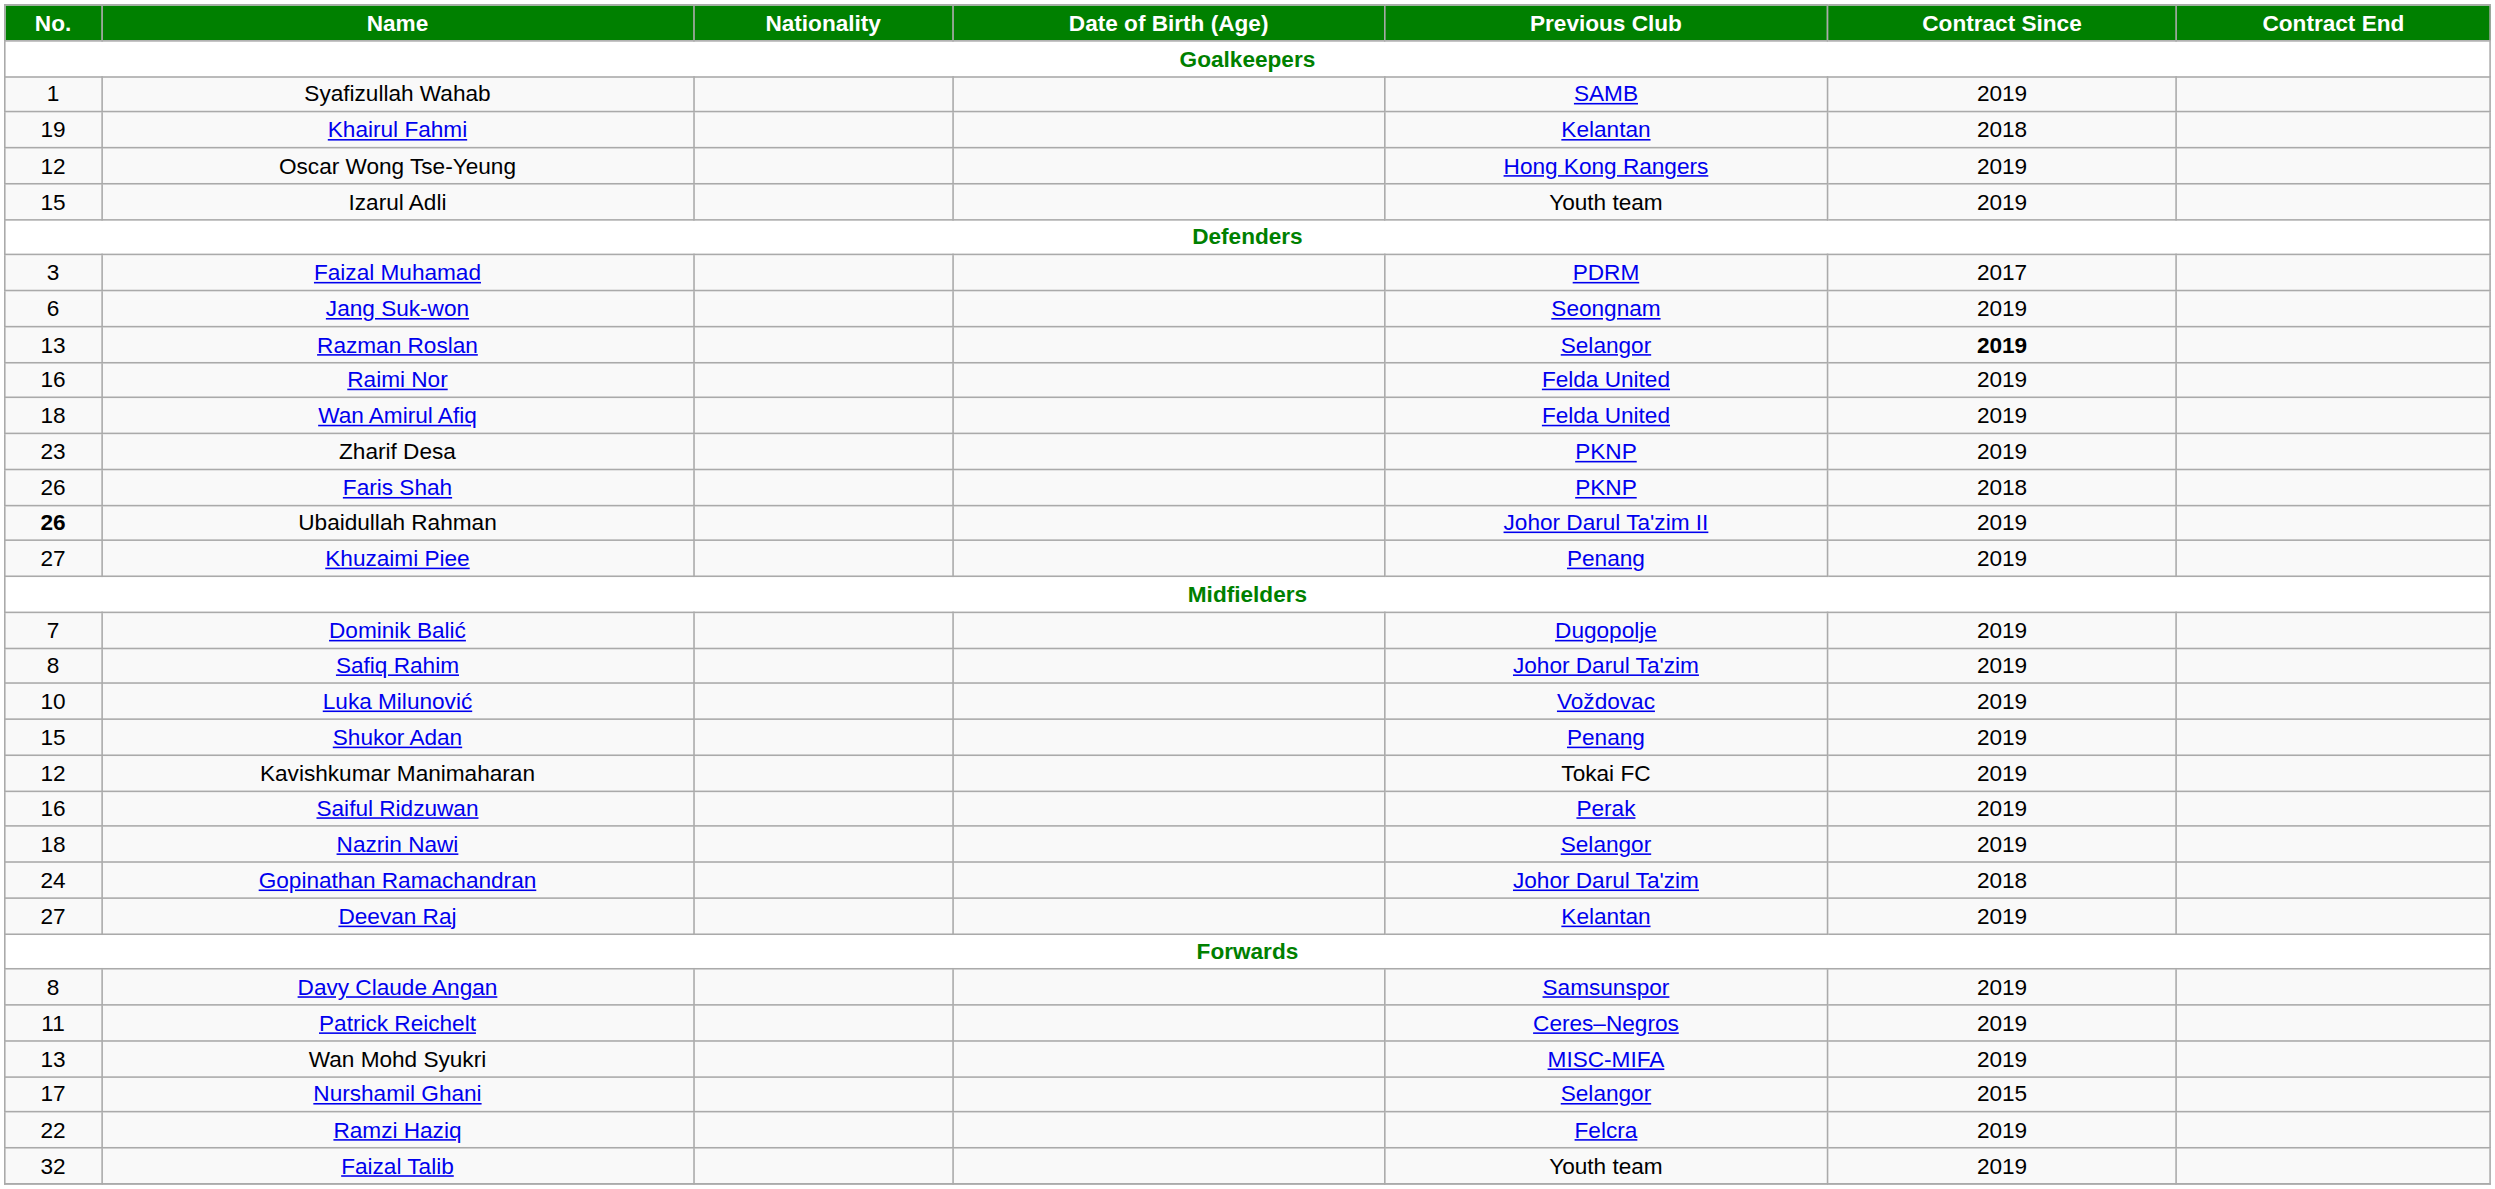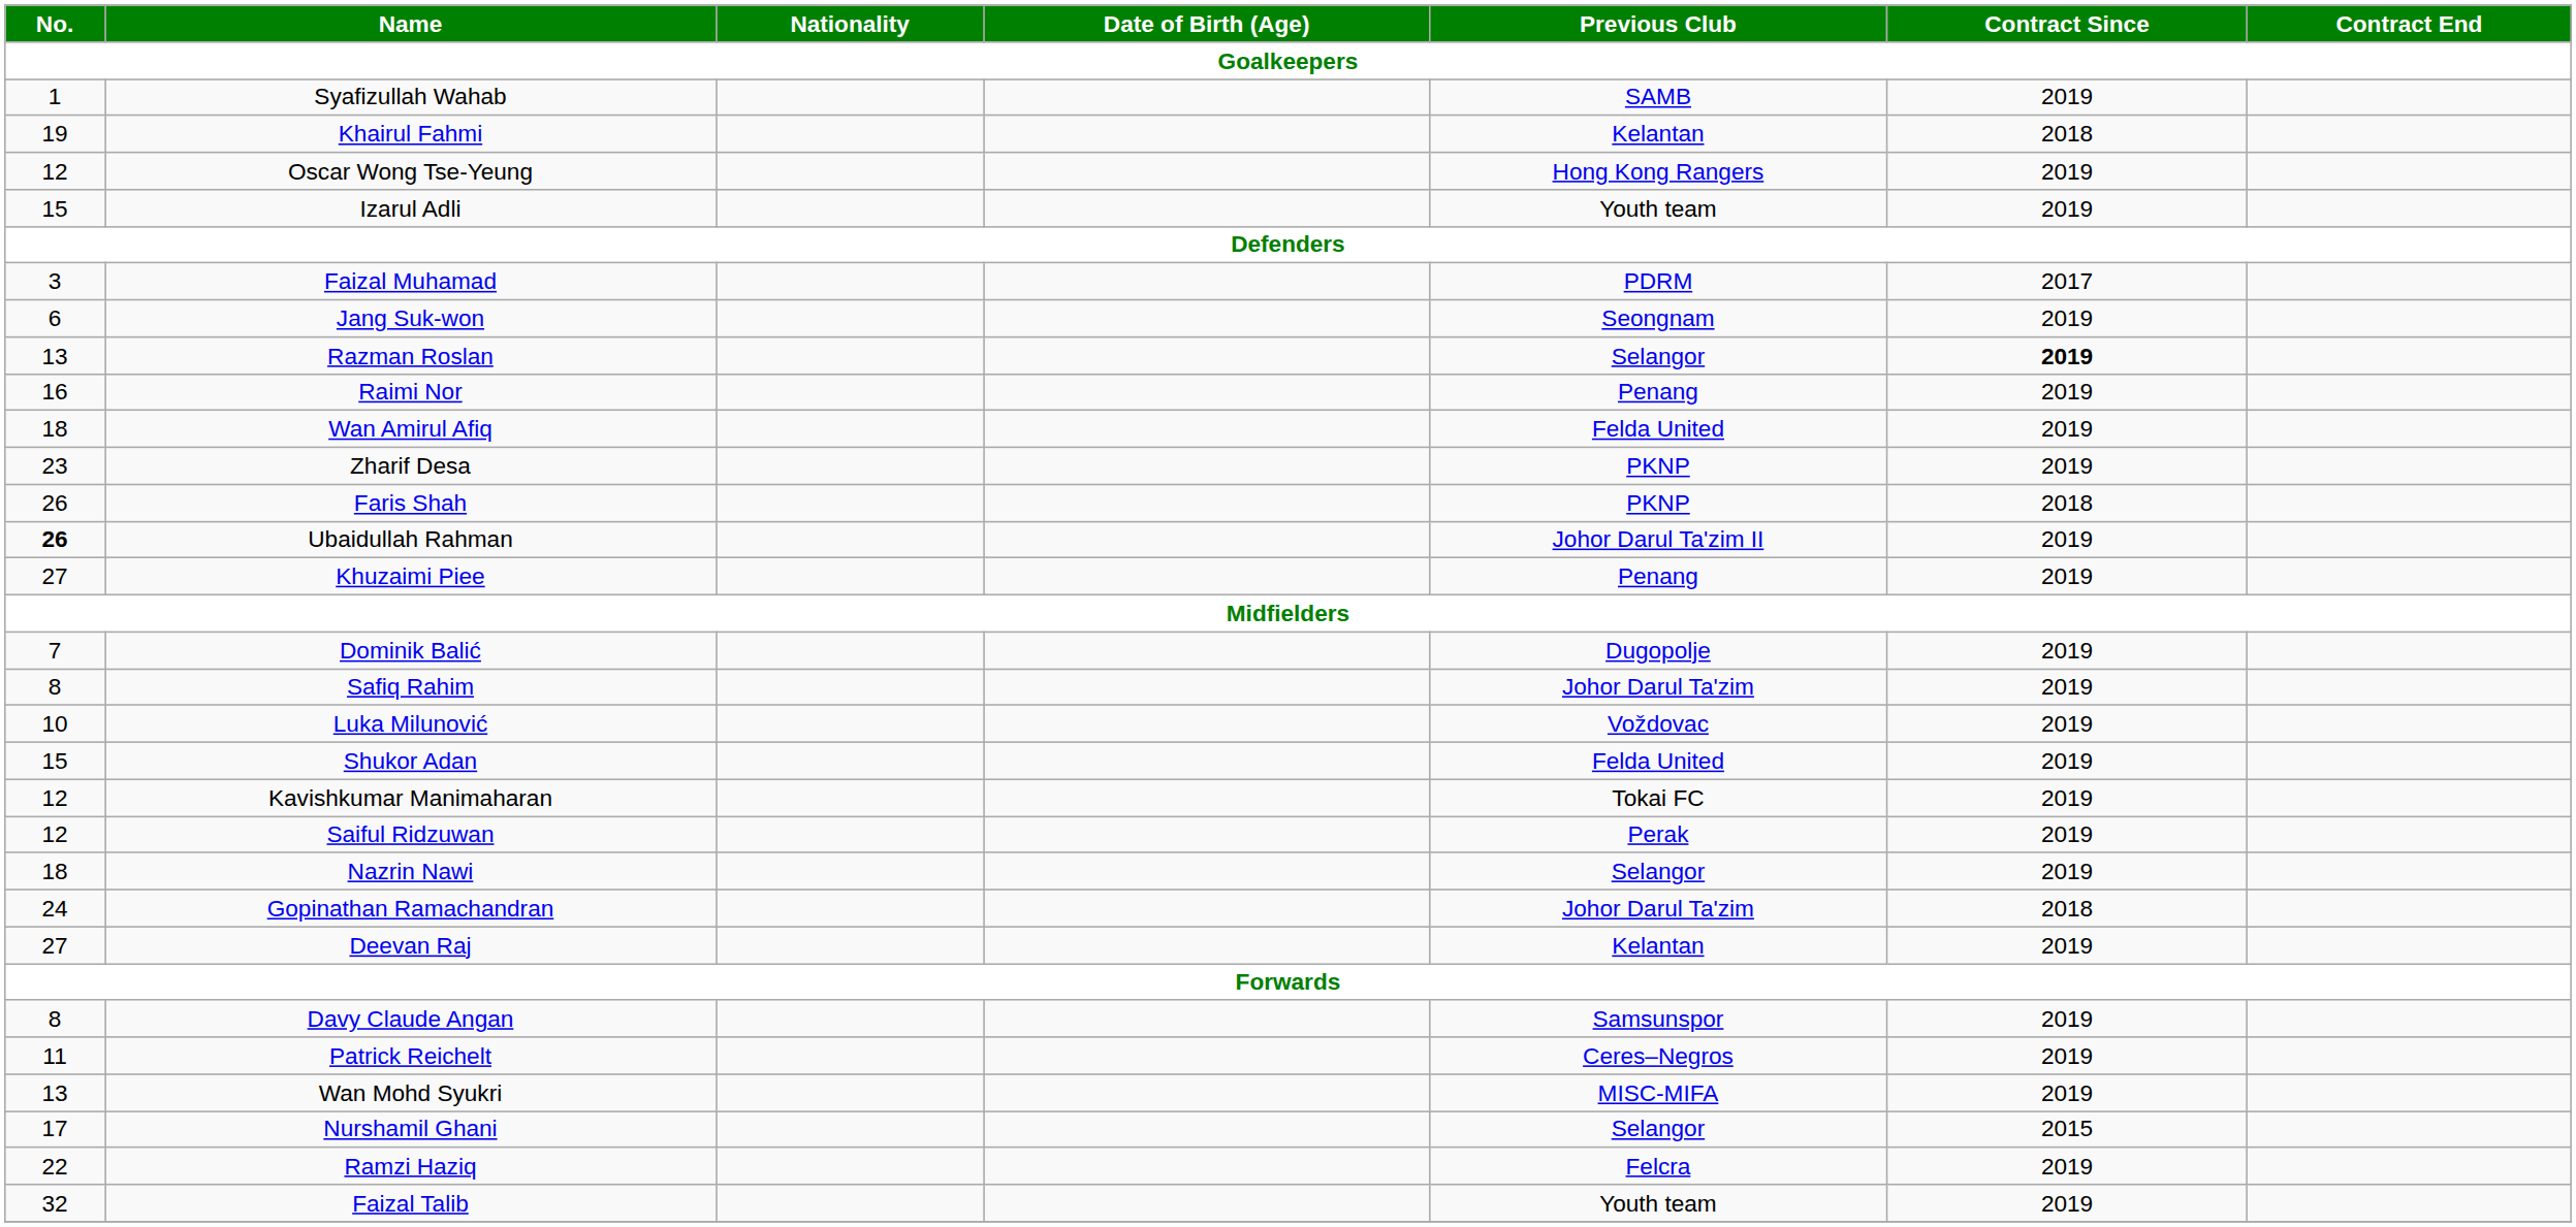 <table class="wikitable" style="text-align:center; font-size:90%; width:100%">
 <tr>
 <th style="background:green; color:white; text-align:center;">No.</th>
 <th style="background:green; color:white; text-align:center;">Name</th>
 <th style="background:green; color:white; text-align:center;">Nationality</th>
 <th style="background:green; color:white; text-align:center;">Date of Birth (Age)</th>
 <th style="background:green; color:white; text-align:center;">Previous Club</th>
 <th style="background:green; color:white; text-align:center;">Contract Since</th>
 <th style="background:green; color:white; text-align:center;">Contract End</th>
 </tr>
 <tr>
 <th colspan="8" style="background:white; color:green; text-align:center">Goalkeepers</th>
 </tr>
 <tr>
 <td>1</td>
 <td>Syafizullah Wahab</td>
 <td></td>
 <td></td>
 <td><a href='#'>SAMB</a></td>
 <td>2019</td>
 <td></td>
 </tr>
 <tr>
 <td>19</td>
 <td><a href='#'>Khairul Fahmi</a></td>
 <td></td>
 <td></td>
 <td><a href='#'>Kelantan</a></td>
 <td>2018</td>
 <td></td>
 </tr>
 <tr>
 <td>12</td>
 <td>Oscar Wong Tse-Yeung</td>
 <td></td>
 <td></td>
 <td><a href='#'>Hong Kong Rangers</a></td>
 <td>2019</td>
 <td></td>
 </tr>
 <tr>
 <td>15</td>
 <td>Izarul Adli</td>
 <td></td>
 <td></td>
 <td>Youth team</td>
 <td>2019</td>
 <td></td>
 </tr>
 <tr>
 <th colspan="8" style="background:white; color:green; text-align:center">Defenders</th>
 </tr>
 <tr>
 <td>3</td>
 <td><a href='#'>Faizal Muhamad</a></td>
 <td></td>
 <td></td>
 <td><a href='#'>PDRM</a></td>
 <td>2017</td>
 <td></td>
 </tr>
 <tr>
 <td>6</td>
 <td><a href='#'>Jang Suk-won</a></td>
 <td></td>
 <td></td>
 <td><a href='#'>Seongnam</a></td>
 <td>2019</td>
 <td></td>
 </tr>
 <tr>
 <td>13</td>
 <td><a href='#'>Razman Roslan</a></td>
 <td></td>
 <td></td>
 <td><a href='#'>Selangor</a></td>
 <td><strong>2019</strong></td>
 <td></td>
 </tr>
 <tr>
 <td>16</td>
 <td><a href='#'>Raimi Nor</a></td>
 <td></td>
 <td></td>
-<td><a href='#'>Felda United</a></td>
+<td><a href='#'>Penang</a></td>
 <td>2019</td>
 <td></td>
 </tr>
 <tr>
 <td>18</td>
 <td><a href='#'>Wan Amirul Afiq</a></td>
 <td></td>
 <td></td>
 <td><a href='#'>Felda United</a></td>
 <td>2019</td>
 <td></td>
 </tr>
 <tr>
 <td>23</td>
 <td>Zharif Desa</td>
 <td></td>
 <td></td>
 <td><a href='#'>PKNP</a></td>
 <td>2019</td>
 <td></td>
 </tr>
 <tr>
 <td>26</td>
 <td><a href='#'>Faris Shah</a></td>
 <td></td>
 <td></td>
 <td><a href='#'>PKNP</a></td>
 <td>2018</td>
 <td></td>
 </tr>
 <tr>
 <td><strong>26</strong></td>
 <td>Ubaidullah Rahman</td>
 <td></td>
 <td></td>
 <td><a href='#'>Johor Darul Ta'zim II</a></td>
 <td>2019</td>
 <td></td>
 </tr>
 <tr>
 <td>27</td>
 <td><a href='#'>Khuzaimi Piee</a></td>
 <td></td>
 <td></td>
 <td><a href='#'>Penang</a></td>
 <td>2019</td>
 <td></td>
 </tr>
 <tr>
 <th colspan="8" style="background:white; color:green; text-align:center">Midfielders</th>
 </tr>
 <tr>
 <td>7</td>
 <td><a href='#'>Dominik Balić</a></td>
 <td></td>
 <td></td>
 <td><a href='#'>Dugopolje</a></td>
 <td>2019</td>
 <td></td>
 </tr>
 <tr>
 <td>8</td>
 <td><a href='#'>Safiq Rahim</a></td>
 <td></td>
 <td></td>
 <td><a href='#'>Johor Darul Ta'zim</a></td>
 <td>2019</td>
 <td></td>
 </tr>
 <tr>
 <td>10</td>
 <td><a href='#'>Luka Milunović</a></td>
 <td></td>
 <td></td>
 <td><a href='#'>Voždovac</a></td>
 <td>2019</td>
 <td></td>
 </tr>
 <tr>
 <td>15</td>
 <td><a href='#'>Shukor Adan</a></td>
 <td></td>
 <td></td>
-<td><a href='#'>Penang</a></td>
+<td><a href='#'>Felda United</a></td>
 <td>2019</td>
 <td></td>
 </tr>
 <tr>
 <td>12</td>
 <td>Kavishkumar Manimaharan</td>
 <td></td>
 <td></td>
 <td>Tokai FC</td>
 <td>2019</td>
 <td></td>
 </tr>
 <tr>
-<td>16</td>
+<td>12</td>
 <td><a href='#'>Saiful Ridzuwan</a></td>
 <td></td>
 <td></td>
 <td><a href='#'>Perak</a></td>
 <td>2019</td>
 <td></td>
 </tr>
 <tr>
 <td>18</td>
 <td><a href='#'>Nazrin Nawi</a></td>
 <td></td>
 <td></td>
 <td><a href='#'>Selangor</a></td>
 <td>2019</td>
 <td></td>
 </tr>
 <tr>
 <td>24</td>
 <td><a href='#'>Gopinathan Ramachandran</a></td>
 <td></td>
 <td></td>
 <td><a href='#'>Johor Darul Ta'zim</a></td>
 <td>2018</td>
 <td></td>
 </tr>
 <tr>
 <td>27</td>
 <td><a href='#'>Deevan Raj</a></td>
 <td></td>
 <td></td>
 <td><a href='#'>Kelantan</a></td>
 <td>2019</td>
 <td></td>
 </tr>
 <tr>
 <th colspan="8" style="background:white; color:green; text-align:center">Forwards</th>
 </tr>
 <tr>
 <td>8</td>
 <td><a href='#'>Davy Claude Angan</a></td>
 <td></td>
 <td></td>
 <td><a href='#'>Samsunspor</a></td>
 <td>2019</td>
 <td></td>
 </tr>
 <tr>
 <td>11</td>
 <td><a href='#'>Patrick Reichelt</a></td>
 <td></td>
 <td></td>
 <td><a href='#'>Ceres–Negros</a></td>
 <td>2019</td>
 <td></td>
 </tr>
 <tr>
 <td>13</td>
 <td>Wan Mohd Syukri</td>
 <td></td>
 <td></td>
 <td><a href='#'>MISC-MIFA</a></td>
 <td>2019</td>
 <td></td>
 </tr>
 <tr>
 <td>17</td>
 <td><a href='#'>Nurshamil Ghani</a></td>
 <td></td>
 <td></td>
 <td><a href='#'>Selangor</a></td>
 <td>2015</td>
 <td></td>
 </tr>
 <tr>
 <td>22</td>
 <td><a href='#'>Ramzi Haziq</a></td>
 <td></td>
 <td></td>
 <td><a href='#'>Felcra</a></td>
 <td>2019</td>
 <td></td>
 </tr>
 <tr>
 <td>32</td>
 <td><a href='#'>Faizal Talib</a></td>
 <td></td>
 <td></td>
 <td>Youth team</td>
 <td>2019</td>
 <td></td>
 </tr>
 <tr>
 </tr>
 </table>
